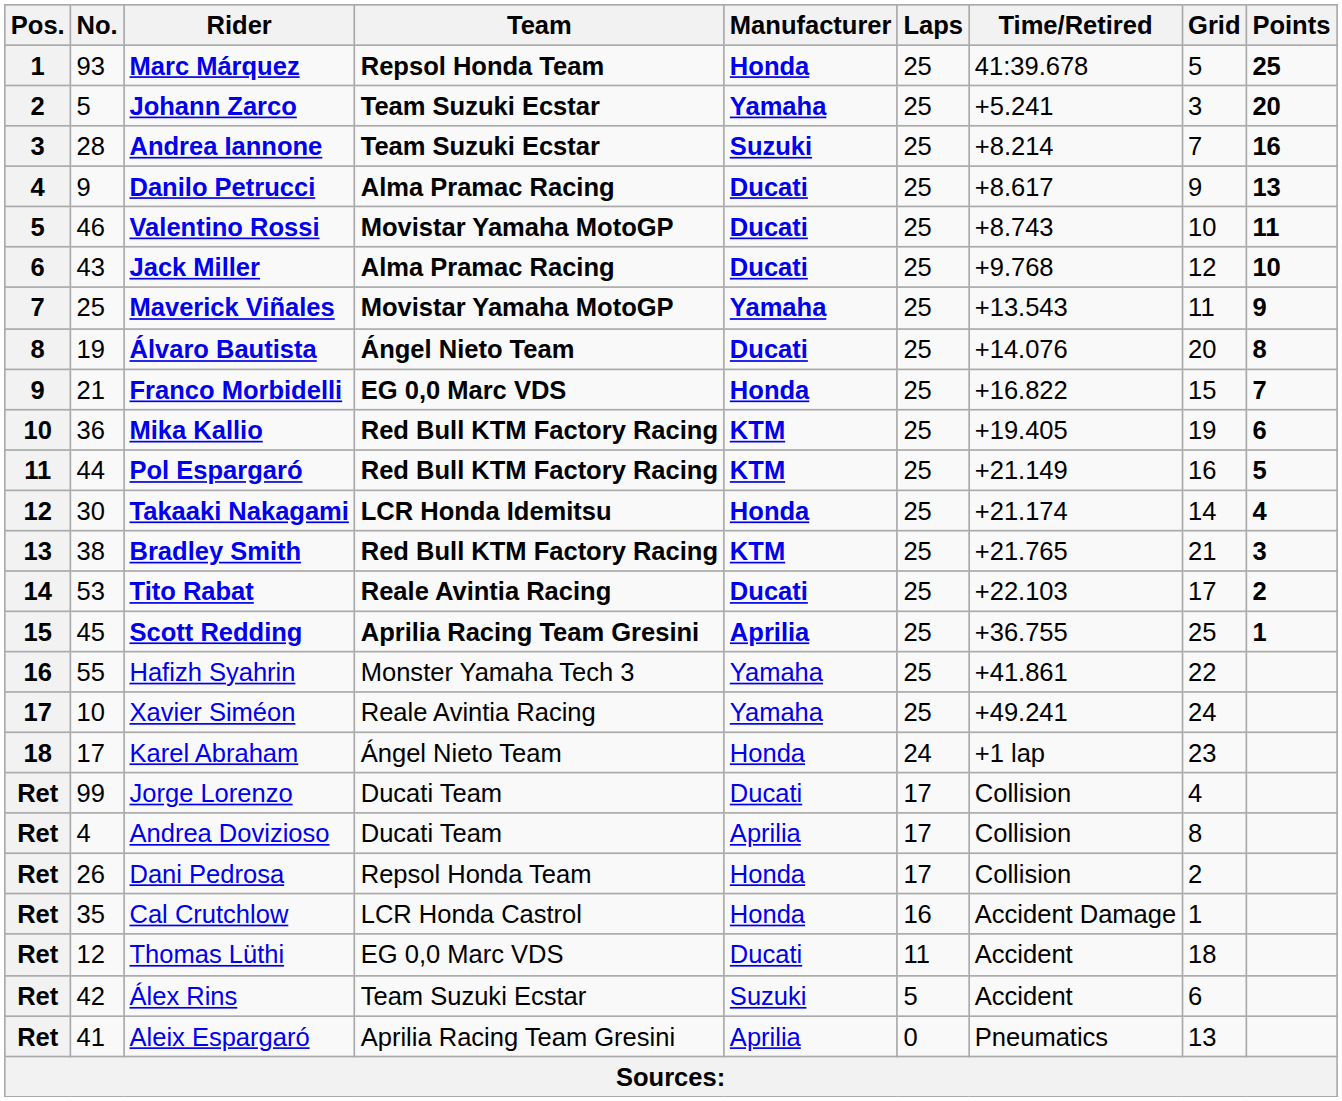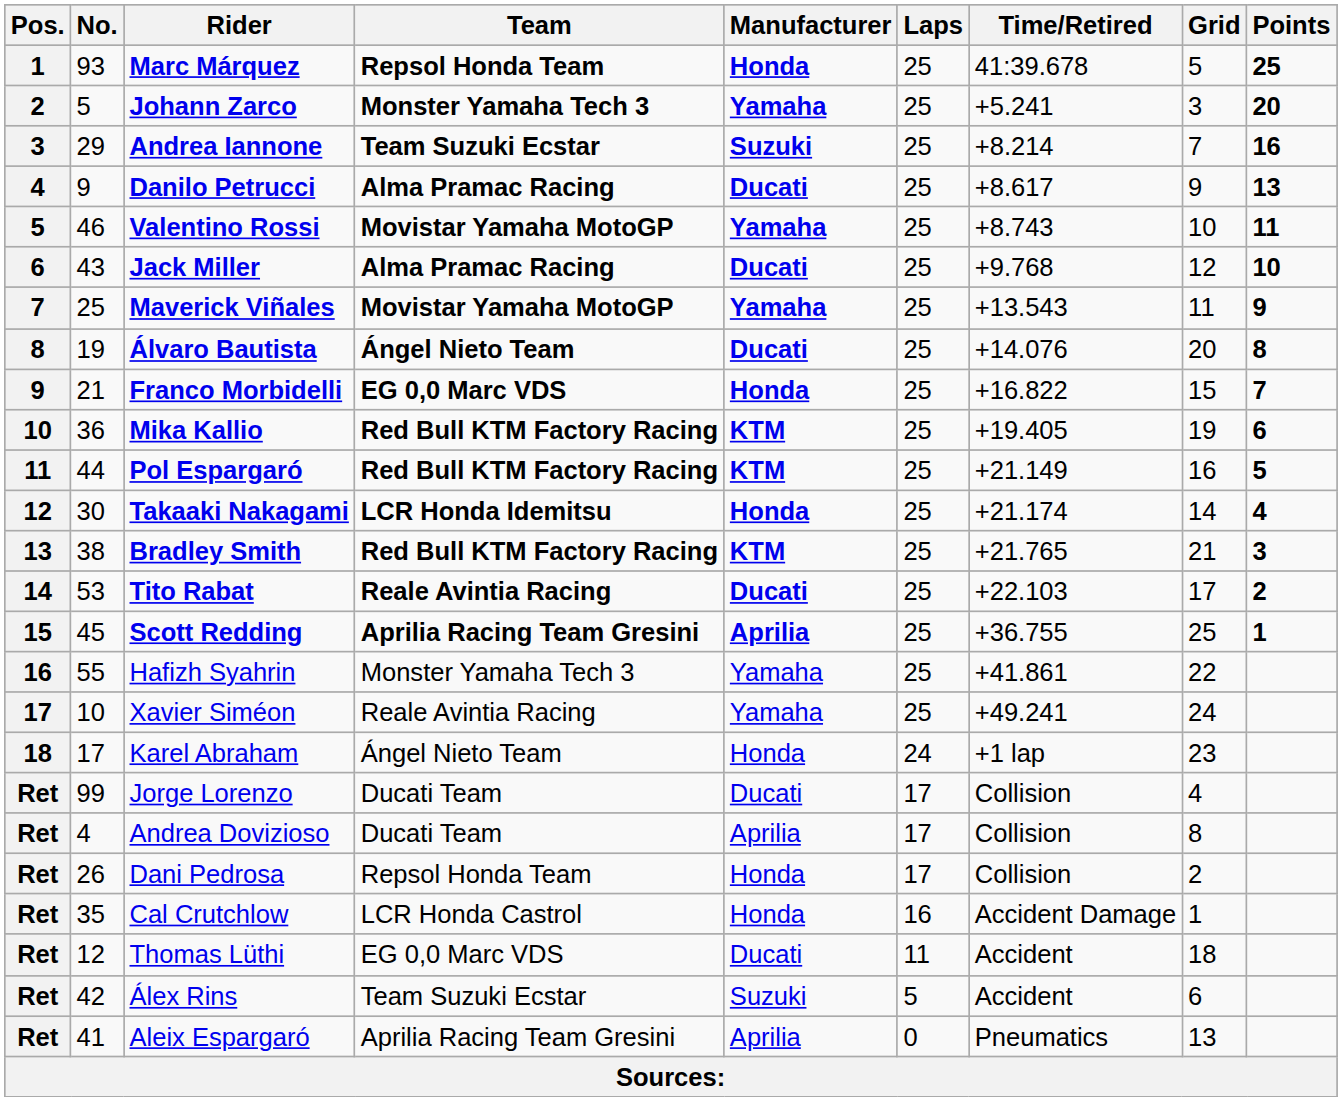 <table class="wikitable" style="font-size: 95%;">
 <tr>
 <th>Pos.</th>
 <th>No.</th>
 <th>Rider</th>
 <th>Team</th>
 <th>Manufacturer</th>
 <th>Laps</th>
 <th>Time/Retired</th>
 <th>Grid</th>
 <th>Points</th>
 </tr>
 <tr>
 <th>1</th>
 <td>93</td>
 <td> <strong><a href='#'>Marc Márquez</a></strong></td>
 <td><strong>Repsol Honda Team</strong></td>
 <td><strong><a href='#'>Honda</a></strong></td>
 <td>25</td>
 <td>41:39.678</td>
 <td>5</td>
 <td><strong>25</strong></td>
 </tr>
 <tr>
 <th>2</th>
 <td>5</td>
 <td> <strong><a href='#'>Johann Zarco</a></strong></td>
-<td><strong>Team Suzuki Ecstar</strong></td>
+<td><strong>Monster Yamaha Tech 3</strong></td>
 <td><strong><a href='#'>Yamaha</a></strong></td>
 <td>25</td>
 <td>+5.241</td>
 <td>3</td>
 <td><strong>20</strong></td>
 </tr>
 <tr>
 <th>3</th>
-<td>28</td>
+<td>29</td>
 <td> <strong><a href='#'>Andrea Iannone</a></strong></td>
 <td><strong>Team Suzuki Ecstar</strong></td>
 <td><strong><a href='#'>Suzuki</a></strong></td>
 <td>25</td>
 <td>+8.214</td>
 <td>7</td>
 <td><strong>16</strong></td>
 </tr>
 <tr>
 <th>4</th>
 <td>9</td>
 <td> <strong><a href='#'>Danilo Petrucci</a></strong></td>
 <td><strong>Alma Pramac Racing</strong></td>
 <td><strong><a href='#'>Ducati</a></strong></td>
 <td>25</td>
 <td>+8.617</td>
 <td>9</td>
 <td><strong>13</strong></td>
 </tr>
 <tr>
 <th>5</th>
 <td>46</td>
 <td> <strong><a href='#'>Valentino Rossi</a></strong></td>
 <td><strong>Movistar Yamaha MotoGP</strong></td>
-<td><strong><a href='#'>Ducati</a></strong></td>
+<td><strong><a href='#'>Yamaha</a></strong></td>
 <td>25</td>
 <td>+8.743</td>
 <td>10</td>
 <td><strong>11</strong></td>
 </tr>
 <tr>
 <th>6</th>
 <td>43</td>
 <td> <strong><a href='#'>Jack Miller</a></strong></td>
 <td><strong>Alma Pramac Racing</strong></td>
 <td><strong><a href='#'>Ducati</a></strong></td>
 <td>25</td>
 <td>+9.768</td>
 <td>12</td>
 <td><strong>10</strong></td>
 </tr>
 <tr>
 <th>7</th>
 <td>25</td>
 <td> <strong><a href='#'>Maverick Viñales</a></strong></td>
 <td><strong>Movistar Yamaha MotoGP</strong></td>
 <td><strong><a href='#'>Yamaha</a></strong></td>
 <td>25</td>
 <td>+13.543</td>
 <td>11</td>
 <td><strong>9</strong></td>
 </tr>
 <tr>
 <th>8</th>
 <td>19</td>
 <td> <strong><a href='#'>Álvaro Bautista</a></strong></td>
 <td><strong>Ángel Nieto Team</strong></td>
 <td><strong><a href='#'>Ducati</a></strong></td>
 <td>25</td>
 <td>+14.076</td>
 <td>20</td>
 <td><strong>8</strong></td>
 </tr>
 <tr>
 <th>9</th>
 <td>21</td>
 <td> <strong><a href='#'>Franco Morbidelli</a></strong></td>
 <td><strong>EG 0,0 Marc VDS</strong></td>
 <td><strong><a href='#'>Honda</a></strong></td>
 <td>25</td>
 <td>+16.822</td>
 <td>15</td>
 <td><strong>7</strong></td>
 </tr>
 <tr>
 <th>10</th>
 <td>36</td>
 <td> <strong><a href='#'>Mika Kallio</a></strong></td>
 <td><strong>Red Bull KTM Factory Racing</strong></td>
 <td><strong><a href='#'>KTM</a></strong></td>
 <td>25</td>
 <td>+19.405</td>
 <td>19</td>
 <td><strong>6</strong></td>
 </tr>
 <tr>
 <th>11</th>
 <td>44</td>
 <td> <strong><a href='#'>Pol Espargaró</a></strong></td>
 <td><strong>Red Bull KTM Factory Racing</strong></td>
 <td><strong><a href='#'>KTM</a></strong></td>
 <td>25</td>
 <td>+21.149</td>
 <td>16</td>
 <td><strong>5</strong></td>
 </tr>
 <tr>
 <th>12</th>
 <td>30</td>
 <td> <strong><a href='#'>Takaaki Nakagami</a></strong></td>
 <td><strong>LCR Honda Idemitsu</strong></td>
 <td><strong><a href='#'>Honda</a></strong></td>
 <td>25</td>
 <td>+21.174</td>
 <td>14</td>
 <td><strong>4</strong></td>
 </tr>
 <tr>
 <th>13</th>
 <td>38</td>
 <td> <strong><a href='#'>Bradley Smith</a></strong></td>
 <td><strong>Red Bull KTM Factory Racing</strong></td>
 <td><strong><a href='#'>KTM</a></strong></td>
 <td>25</td>
 <td>+21.765</td>
 <td>21</td>
 <td><strong>3</strong></td>
 </tr>
 <tr>
 <th>14</th>
 <td>53</td>
 <td> <strong><a href='#'>Tito Rabat</a></strong></td>
 <td><strong>Reale Avintia Racing</strong></td>
 <td><strong><a href='#'>Ducati</a></strong></td>
 <td>25</td>
 <td>+22.103</td>
 <td>17</td>
 <td><strong>2</strong></td>
 </tr>
 <tr>
 <th>15</th>
 <td>45</td>
 <td> <strong><a href='#'>Scott Redding</a></strong></td>
 <td><strong>Aprilia Racing Team Gresini</strong></td>
 <td><strong><a href='#'>Aprilia</a></strong></td>
 <td>25</td>
 <td>+36.755</td>
 <td>25</td>
 <td><strong>1</strong></td>
 </tr>
 <tr>
 <th>16</th>
 <td>55</td>
 <td> <a href='#'>Hafizh Syahrin</a></td>
 <td>Monster Yamaha Tech 3</td>
 <td><a href='#'>Yamaha</a></td>
 <td>25</td>
 <td>+41.861</td>
 <td>22</td>
 <td></td>
 </tr>
 <tr>
 <th>17</th>
 <td>10</td>
 <td> <a href='#'>Xavier Siméon</a></td>
 <td>Reale Avintia Racing</td>
 <td><a href='#'>Yamaha</a></td>
 <td>25</td>
 <td>+49.241</td>
 <td>24</td>
 <td></td>
 </tr>
 <tr>
 <th>18</th>
 <td>17</td>
 <td> <a href='#'>Karel Abraham</a></td>
 <td>Ángel Nieto Team</td>
 <td><a href='#'>Honda</a></td>
 <td>24</td>
 <td>+1 lap</td>
 <td>23</td>
 <td></td>
 </tr>
 <tr>
 <th>Ret</th>
 <td>99</td>
 <td> <a href='#'>Jorge Lorenzo</a></td>
 <td>Ducati Team</td>
 <td><a href='#'>Ducati</a></td>
 <td>17</td>
 <td>Collision</td>
 <td>4</td>
 <td></td>
 </tr>
 <tr>
 <th>Ret</th>
 <td>4</td>
 <td> <a href='#'>Andrea Dovizioso</a></td>
 <td>Ducati Team</td>
 <td><a href='#'>Aprilia</a></td>
 <td>17</td>
 <td>Collision</td>
 <td>8</td>
 <td></td>
 </tr>
 <tr>
 <th>Ret</th>
 <td>26</td>
 <td> <a href='#'>Dani Pedrosa</a></td>
 <td>Repsol Honda Team</td>
 <td><a href='#'>Honda</a></td>
 <td>17</td>
 <td>Collision</td>
 <td>2</td>
 <td></td>
 </tr>
 <tr>
 <th>Ret</th>
 <td>35</td>
 <td> <a href='#'>Cal Crutchlow</a></td>
 <td>LCR Honda Castrol</td>
 <td><a href='#'>Honda</a></td>
 <td>16</td>
 <td>Accident Damage</td>
 <td>1</td>
 <td></td>
 </tr>
 <tr>
 <th>Ret</th>
 <td>12</td>
 <td> <a href='#'>Thomas Lüthi</a></td>
 <td>EG 0,0 Marc VDS</td>
 <td><a href='#'>Ducati</a></td>
 <td>11</td>
 <td>Accident</td>
 <td>18</td>
 <td></td>
 </tr>
 <tr>
 <th>Ret</th>
 <td>42</td>
 <td> <a href='#'>Álex Rins</a></td>
 <td>Team Suzuki Ecstar</td>
 <td><a href='#'>Suzuki</a></td>
 <td>5</td>
 <td>Accident</td>
 <td>6</td>
 <td></td>
 </tr>
 <tr>
 <th>Ret</th>
 <td>41</td>
 <td> <a href='#'>Aleix Espargaró</a></td>
 <td>Aprilia Racing Team Gresini</td>
 <td><a href='#'>Aprilia</a></td>
 <td>0</td>
 <td>Pneumatics</td>
 <td>13</td>
 <td></td>
 </tr>
 <tr>
 <th colspan=9>Sources: </th>
 </tr>
 </table>
